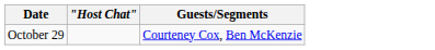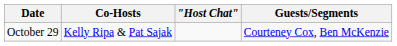 <table class="wikitable sortable" style="text-align:center;">
 <tr>
 <th>Date</th>
+<th>Co-Hosts</th>
 <th><em>"Host Chat"</em></th>
 <th>Guests/Segments</th>
 </tr>
 <tr>
 <td>October 29</td>
+<td><a href='#'>Kelly Ripa</a> & <a href='#'>Pat Sajak</a></td>
 <td></td>
 <td><a href='#'>Courteney Cox</a>, <a href='#'>Ben McKenzie</a></td>
 </tr>
 </table>
